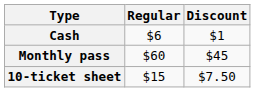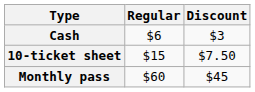 <table class="wikitable" style="font-size:100%;text-align:center;">
 <tr>
 <th>Type</th>
 <th>Regular</th>
 <th>Discount</th>
 </tr>
 <tr>
 <th>Cash</th>
 <td>$6</td>
-<td>$1</td>
+<td>$3</td>
+</tr>
+<tr>
+<th>10-ticket sheet</th>
+<td>$15</td>
+<td>$7.50</td>
 </tr>
 <tr>
 <th>Monthly pass</th>
 <td>$60</td>
 <td>$45</td>
 </tr>
-<tr>
-<th>10-ticket sheet</th>
-<td>$15</td>
-<td>$7.50</td>
-</tr>
 </table>
